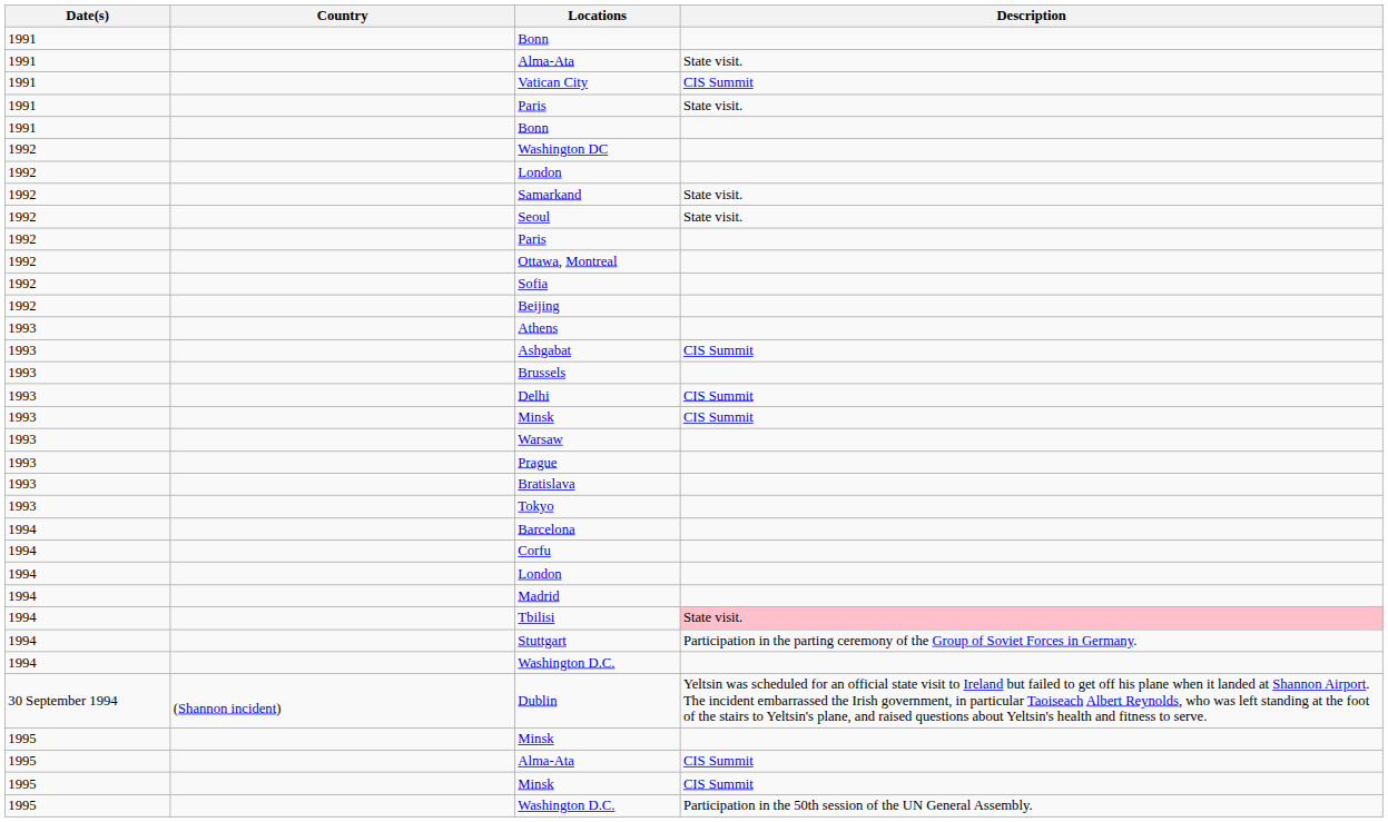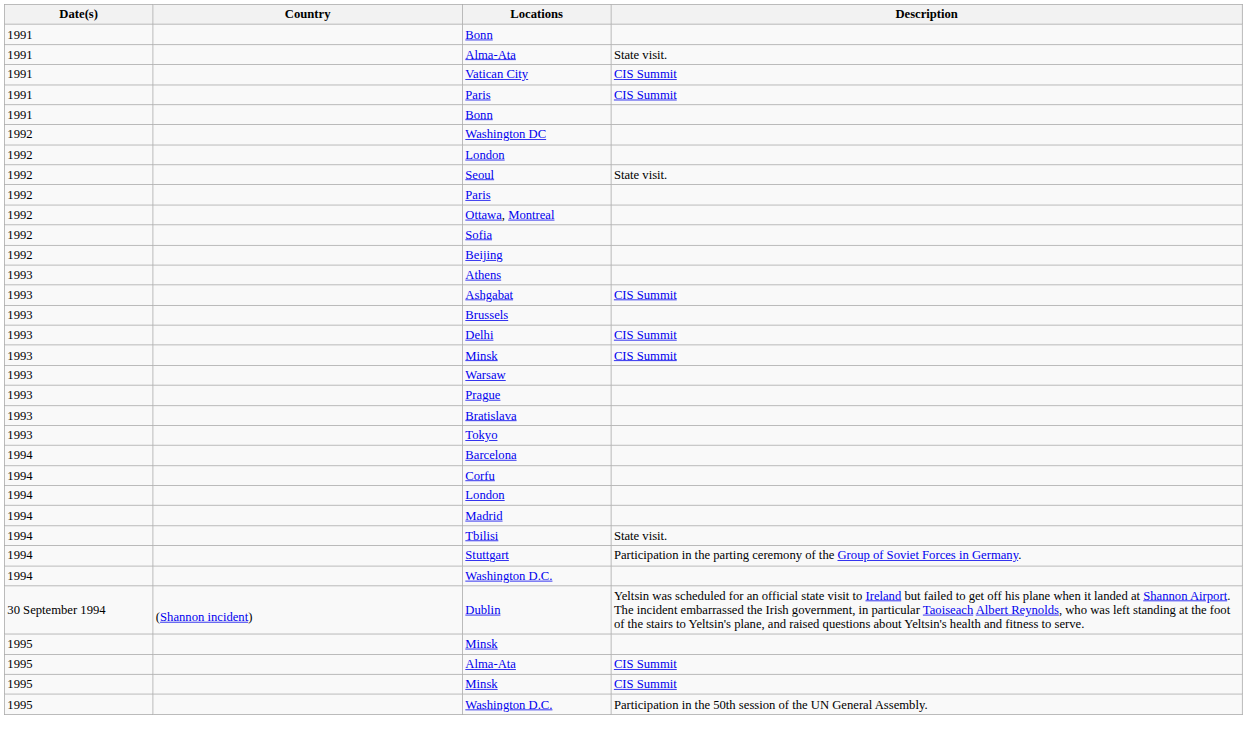 <table class="wikitable">
 <tr>
 <th style="width: 12%;">Date(s)</th>
 <th style="width: 25%;">Country</th>
 <th style="width: 12%;">Locations</th>
 <th>Description</th>
 </tr>
 <tr>
 <td>1991</td>
 <td></td>
 <td><a href='#'>Bonn</a></td>
 <td></td>
 </tr>
 <tr>
 <td>1991</td>
 <td></td>
 <td><a href='#'>Alma-Ata</a></td>
 <td>State visit.</td>
 </tr>
 <tr>
 <td>1991</td>
 <td></td>
 <td><a href='#'>Vatican City</a></td>
 <td><a href='#'>CIS Summit</a></td>
 </tr>
 <tr>
 <td>1991</td>
 <td></td>
 <td><a href='#'>Paris</a></td>
-<td>State visit.</td>
+<td><a href='#'>CIS Summit</a></td>
 </tr>
 <tr>
 <td>1991</td>
 <td></td>
 <td><a href='#'>Bonn</a></td>
 <td></td>
 </tr>
 <tr>
 <td>1992</td>
 <td></td>
 <td><a href='#'>Washington DC</a></td>
 <td></td>
 </tr>
 <tr>
 <td>1992</td>
 <td></td>
 <td><a href='#'>London</a></td>
 <td></td>
-</tr>
-<tr>
-<td>1992</td>
-<td></td>
-<td><a href='#'>Samarkand</a></td>
-<td>State visit.</td>
 </tr>
 <tr>
 <td>1992</td>
 <td></td>
 <td><a href='#'>Seoul</a></td>
 <td>State visit.</td>
 </tr>
 <tr>
 <td>1992</td>
 <td></td>
 <td><a href='#'>Paris</a></td>
 <td></td>
 </tr>
 <tr>
 <td>1992</td>
 <td></td>
 <td><a href='#'>Ottawa</a>, <a href='#'>Montreal</a></td>
 <td></td>
 </tr>
 <tr>
 <td>1992</td>
 <td></td>
 <td><a href='#'>Sofia</a></td>
 <td></td>
 </tr>
 <tr>
 <td>1992</td>
 <td></td>
 <td><a href='#'>Beijing</a></td>
 <td></td>
 </tr>
 <tr>
 <td>1993</td>
 <td></td>
 <td><a href='#'>Athens</a></td>
 <td></td>
 </tr>
 <tr>
 <td>1993</td>
 <td></td>
 <td><a href='#'>Ashgabat</a></td>
 <td><a href='#'>CIS Summit</a></td>
 </tr>
 <tr>
 <td>1993</td>
 <td></td>
 <td><a href='#'>Brussels</a></td>
 <td></td>
 </tr>
 <tr>
 <td>1993</td>
 <td></td>
 <td><a href='#'>Delhi</a></td>
 <td><a href='#'>CIS Summit</a></td>
 </tr>
 <tr>
 <td>1993</td>
 <td></td>
 <td><a href='#'>Minsk</a></td>
 <td><a href='#'>CIS Summit</a></td>
 </tr>
 <tr>
 <td>1993</td>
 <td></td>
 <td><a href='#'>Warsaw</a></td>
 <td></td>
 </tr>
 <tr>
 <td>1993</td>
 <td></td>
 <td><a href='#'>Prague</a></td>
 <td></td>
 </tr>
 <tr>
 <td>1993</td>
 <td></td>
 <td><a href='#'>Bratislava</a></td>
 <td></td>
 </tr>
 <tr>
 <td>1993</td>
 <td></td>
 <td><a href='#'>Tokyo</a></td>
 <td></td>
 </tr>
 <tr>
 <td>1994</td>
 <td></td>
 <td><a href='#'>Barcelona</a></td>
 <td></td>
 </tr>
 <tr>
 <td>1994</td>
 <td></td>
 <td><a href='#'>Corfu</a></td>
 <td></td>
 </tr>
 <tr>
 <td>1994</td>
 <td></td>
 <td><a href='#'>London</a></td>
 <td></td>
 </tr>
 <tr>
 <td>1994</td>
 <td></td>
 <td><a href='#'>Madrid</a></td>
 <td></td>
 </tr>
 <tr>
 <td>1994</td>
 <td></td>
 <td><a href='#'>Tbilisi</a></td>
-<td style="background: pink;">State visit.</td>
+<td>State visit.</td>
 </tr>
 <tr>
 <td>1994</td>
 <td></td>
 <td><a href='#'>Stuttgart</a></td>
 <td>Participation in the parting ceremony of the <a href='#'>Group of Soviet Forces in Germany</a>.</td>
 </tr>
 <tr>
 <td>1994</td>
 <td></td>
 <td><a href='#'>Washington D.C.</a></td>
 <td></td>
 </tr>
 <tr>
 <td>30 September 1994</td>
 <td><br>(<a href='#'>Shannon incident</a>)</td>
 <td><a href='#'>Dublin</a></td>
 <td>Yeltsin was scheduled for an official state visit to <a href='#'>Ireland</a> but failed to get off his plane when it landed at <a href='#'>Shannon Airport</a>. The incident embarrassed the Irish government, in particular <a href='#'>Taoiseach</a> <a href='#'>Albert Reynolds</a>, who was left standing at the foot of the stairs to Yeltsin's plane, and raised questions about Yeltsin's health and fitness to serve.</td>
 </tr>
 <tr>
 <td>1995</td>
 <td></td>
 <td><a href='#'>Minsk</a></td>
 <td></td>
 </tr>
 <tr>
 <td>1995</td>
 <td></td>
 <td><a href='#'>Alma-Ata</a></td>
 <td><a href='#'>CIS Summit</a></td>
 </tr>
 <tr>
 <td>1995</td>
 <td></td>
 <td><a href='#'>Minsk</a></td>
 <td><a href='#'>CIS Summit</a></td>
 </tr>
 <tr>
 <td>1995</td>
 <td></td>
 <td><a href='#'>Washington D.C.</a></td>
 <td>Participation in the 50th session of the UN General Assembly.</td>
 </tr>
 </table>
